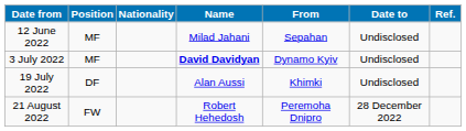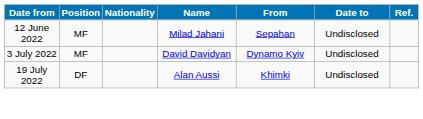 <table class="wikitable"  style="text-align:center; font-size:90%; ">
 <tr>
 <th style="background:#0174B5; color:#FFFFFF; width:150px;">Date from</th>
 <th style="background:#0174B5; color:#FFFFFF; width:50px;">Position</th>
 <th style="background:#0174B5; color:#FFFFFF; width:50px;">Nationality</th>
 <th style="background:#0174B5; color:#FFFFFF; width:200px;">Name</th>
 <th style="background:#0174B5; color:#FFFFFF; width:200px;">From</th>
 <th style="background:#0174B5; color:#FFFFFF; width:150px;">Date to</th>
 <th style="background:#0174B5; color:#FFFFFF; width:50px;">Ref.</th>
 </tr>
 <tr>
 <td>12 June 2022</td>
 <td>MF</td>
 <td></td>
 <td><a href='#'>Milad Jahani</a></td>
 <td><a href='#'>Sepahan</a></td>
 <td>Undisclosed</td>
 <td></td>
 </tr>
 <tr>
 <td>3 July 2022</td>
 <td>MF</td>
 <td></td>
-<td><strong><a href='#'>David Davidyan</a></strong></td>
+<td><a href='#'>David Davidyan</a></td>
 <td><a href='#'>Dynamo Kyiv</a></td>
 <td>Undisclosed</td>
 <td></td>
 </tr>
 <tr>
 <td>19 July 2022</td>
 <td>DF</td>
 <td></td>
 <td><a href='#'>Alan Aussi</a></td>
 <td><a href='#'>Khimki</a></td>
 <td>Undisclosed</td>
 <td></td>
 </tr>
-<tr>
-<td>21 August 2022</td>
-<td>FW</td>
-<td></td>
-<td><a href='#'>Robert Hehedosh</a></td>
-<td><a href='#'>Peremoha Dnipro</a></td>
-<td>28 December 2022</td>
-<td></td>
-</tr>
 </table>
